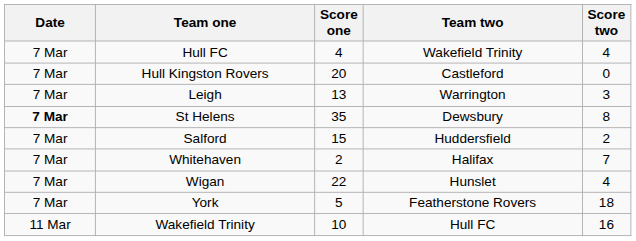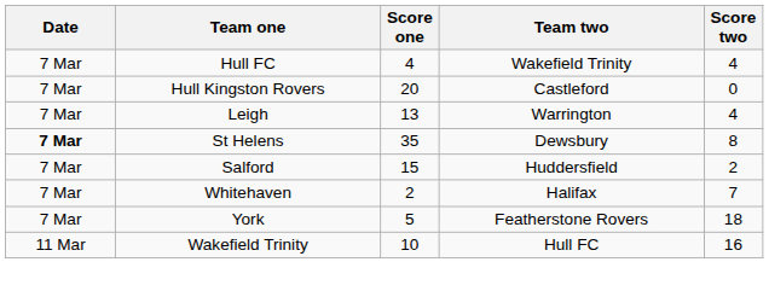 <table class="wikitable" style="text-align: center">
 <tr>
 <th width=100>Date</th>
 <th width=250>Team one</th>
 <th width=50>Score one</th>
 <th width=250>Team two</th>
 <th width=50>Score two</th>
 </tr>
 <tr>
 <td>7 Mar</td>
 <td>Hull FC</td>
 <td>4</td>
 <td>Wakefield Trinity</td>
 <td>4</td>
 </tr>
 <tr>
 <td>7 Mar</td>
 <td>Hull Kingston Rovers</td>
 <td>20</td>
 <td>Castleford</td>
 <td>0</td>
 </tr>
 <tr>
 <td>7 Mar</td>
 <td>Leigh</td>
 <td>13</td>
 <td>Warrington</td>
-<td>3</td>
+<td>4</td>
 </tr>
 <tr>
 <td><strong>7 Mar</strong></td>
 <td>St Helens</td>
 <td>35</td>
 <td>Dewsbury</td>
 <td>8</td>
 </tr>
 <tr>
 <td>7 Mar</td>
 <td>Salford</td>
 <td>15</td>
 <td>Huddersfield</td>
 <td>2</td>
 </tr>
 <tr>
 <td>7 Mar</td>
 <td>Whitehaven</td>
 <td>2</td>
 <td>Halifax</td>
 <td>7</td>
 </tr>
 <tr>
 <td>7 Mar</td>
-<td>Wigan</td>
-<td>22</td>
-<td>Hunslet</td>
-<td>4</td>
-</tr>
-<tr>
-<td>7 Mar</td>
 <td>York</td>
 <td>5</td>
 <td>Featherstone Rovers</td>
 <td>18</td>
 </tr>
 <tr>
 <td>11 Mar</td>
 <td>Wakefield Trinity</td>
 <td>10</td>
 <td>Hull FC</td>
 <td>16</td>
 </tr>
 </table>
